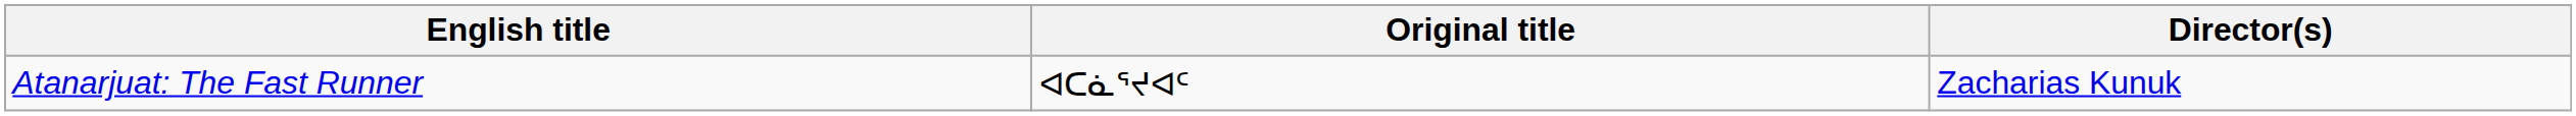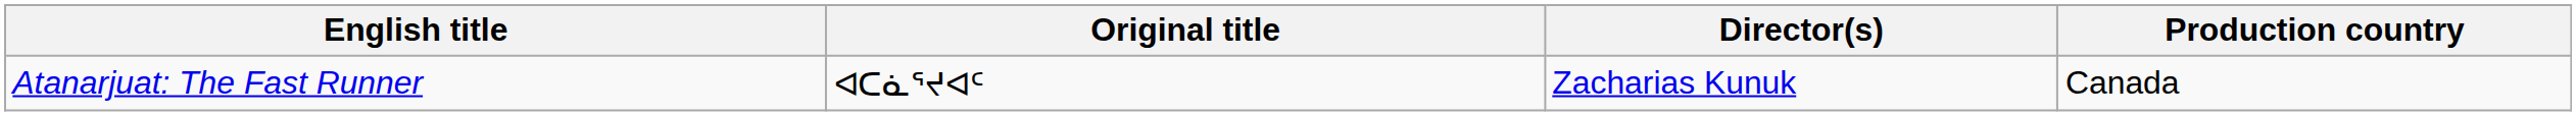 <table class="sortable wikitable" width="100%" cellpadding="5">
 <tr>
 <th scope="col" width="32%">English title</th>
 <th scope="col" width="28%">Original title</th>
 <th scope="col" width="20%">Director(s)</th>
+<th scope="col" width="20%">Production country</th>
 </tr>
 <tr>
 <td><em><a href='#'>Atanarjuat: The Fast Runner</a></em></td>
 <td>ᐊᑕᓈᕐᔪᐊᑦ</td>
 <td><a href='#'>Zacharias Kunuk</a></td>
+<td>Canada</td>
 </tr>
 </table>
